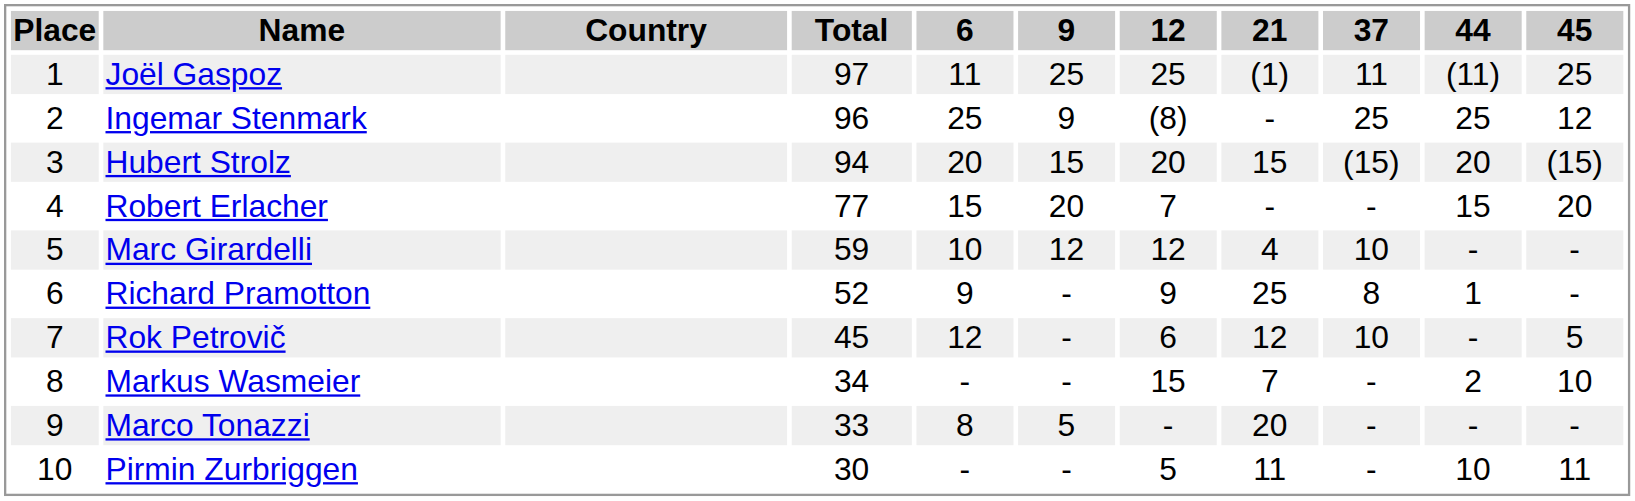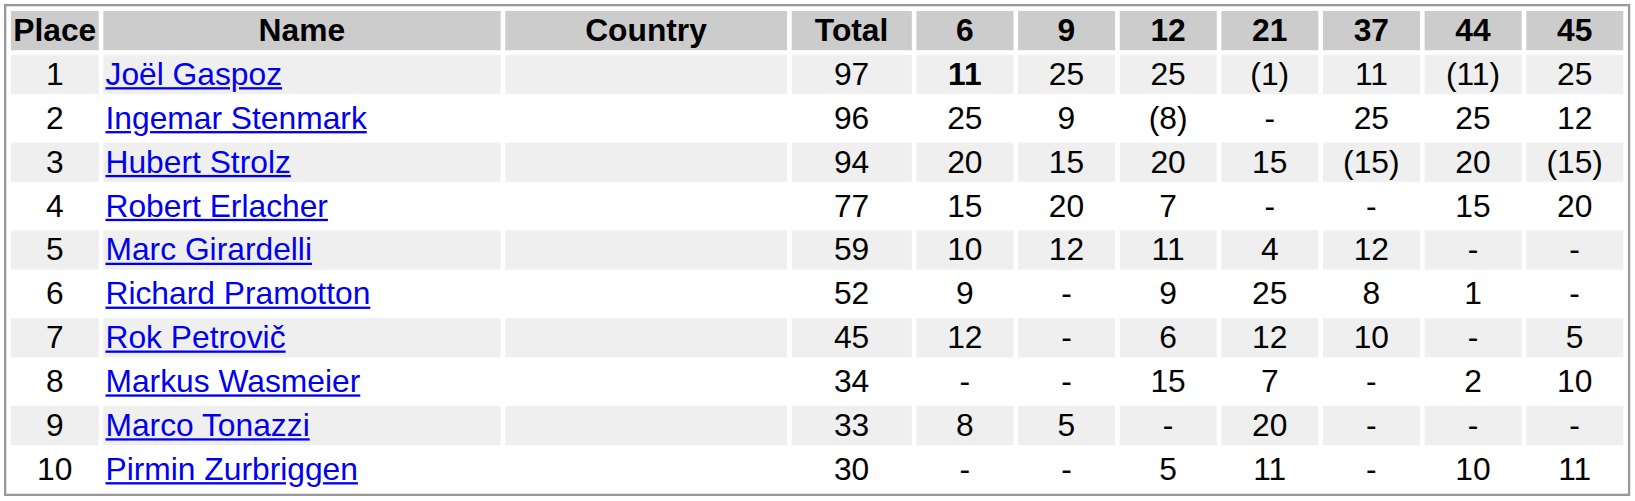 <table border="0" style="border: 1px solid #999; background-color:#FFFFFF; text-align:center; font-size:86%; line-height:15px;">
 <tr align="center" bgcolor="#CCCCCC">
 <th width=35>Place</th>
 <th width=170>Name</th>
 <th width=120>Country</th>
 <th width=50>Total</th>
 <th width=40>6</th>
 <th width=40>9</th>
 <th width=40>12</th>
 <th width=40>21</th>
 <th width=40>37</th>
 <th width=40>44</th>
 <th width=40>45</th>
 </tr>
 <tr bgcolor="#EFEFEF">
 <td>1</td>
 <td align="left"><a href='#'>Joël Gaspoz</a></td>
 <td align="left"></td>
 <td>97</td>
-<td>11</td>
+<td><strong>11</strong></td>
 <td>25</td>
 <td>25</td>
 <td>(1)</td>
 <td>11</td>
 <td>(11)</td>
 <td>25</td>
 </tr>
 <tr>
 <td>2</td>
 <td align="left"><a href='#'>Ingemar Stenmark</a></td>
 <td align="left"></td>
 <td>96</td>
 <td>25</td>
 <td>9</td>
 <td>(8)</td>
 <td>-</td>
 <td>25</td>
 <td>25</td>
 <td>12</td>
 </tr>
 <tr bgcolor="#EFEFEF">
 <td>3</td>
 <td align="left"><a href='#'>Hubert Strolz</a></td>
 <td align="left"></td>
 <td>94</td>
 <td>20</td>
 <td>15</td>
 <td>20</td>
 <td>15</td>
 <td>(15)</td>
 <td>20</td>
 <td>(15)</td>
 </tr>
 <tr>
 <td>4</td>
 <td align="left"><a href='#'>Robert Erlacher</a></td>
 <td align="left"></td>
 <td>77</td>
 <td>15</td>
 <td>20</td>
 <td>7</td>
 <td>-</td>
 <td>-</td>
 <td>15</td>
 <td>20</td>
 </tr>
 <tr bgcolor="#EFEFEF">
 <td>5</td>
 <td align="left"><a href='#'>Marc Girardelli</a></td>
 <td align="left"></td>
 <td>59</td>
 <td>10</td>
 <td>12</td>
+<td>11</td>
+<td>4</td>
 <td>12</td>
-<td>4</td>
-<td>10</td>
 <td>-</td>
 <td>-</td>
 </tr>
 <tr>
 <td>6</td>
 <td align="left"><a href='#'>Richard Pramotton</a></td>
 <td align="left"></td>
 <td>52</td>
 <td>9</td>
 <td>-</td>
 <td>9</td>
 <td>25</td>
 <td>8</td>
 <td>1</td>
 <td>-</td>
 </tr>
 <tr bgcolor="#EFEFEF">
 <td>7</td>
 <td align="left"><a href='#'>Rok Petrovič</a></td>
 <td align="left"></td>
 <td>45</td>
 <td>12</td>
 <td>-</td>
 <td>6</td>
 <td>12</td>
 <td>10</td>
 <td>-</td>
 <td>5</td>
 </tr>
 <tr>
 <td>8</td>
 <td align="left"><a href='#'>Markus Wasmeier</a></td>
 <td align="left"></td>
 <td>34</td>
 <td>-</td>
 <td>-</td>
 <td>15</td>
 <td>7</td>
 <td>-</td>
 <td>2</td>
 <td>10</td>
 </tr>
 <tr bgcolor="#EFEFEF">
 <td>9</td>
 <td align="left"><a href='#'>Marco Tonazzi</a></td>
 <td align="left"></td>
 <td>33</td>
 <td>8</td>
 <td>5</td>
 <td>-</td>
 <td>20</td>
 <td>-</td>
 <td>-</td>
 <td>-</td>
 </tr>
 <tr>
 <td>10</td>
 <td align="left"><a href='#'>Pirmin Zurbriggen</a></td>
 <td align="left"></td>
 <td>30</td>
 <td>-</td>
 <td>-</td>
 <td>5</td>
 <td>11</td>
 <td>-</td>
 <td>10</td>
 <td>11</td>
 </tr>
 </table>
